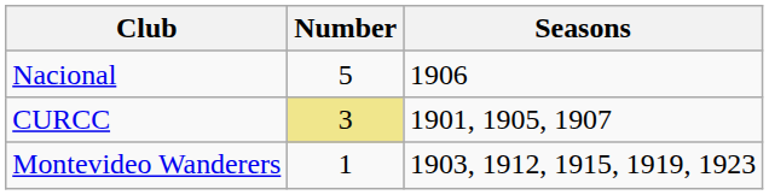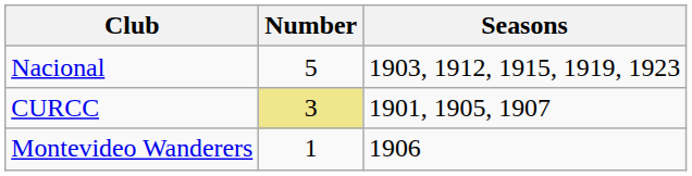 <table class="wikitable sortable">
 <tr>
 <th>Club</th>
 <th>Number</th>
 <th>Seasons</th>
 </tr>
 <tr>
 <td><a href='#'>Nacional</a></td>
 <td style="text-align:center">5</td>
-<td>1906</td>
+<td>1903, 1912, 1915, 1919, 1923</td>
 </tr>
 <tr>
 <td><a href='#'>CURCC</a></td>
 <td style="background: khaki; text-align:center">3</td>
 <td>1901, 1905, 1907</td>
 </tr>
 <tr>
 <td><a href='#'>Montevideo Wanderers</a></td>
 <td style="text-align:center">1</td>
-<td>1903, 1912, 1915, 1919, 1923</td>
+<td>1906</td>
 </tr>
 </table>
